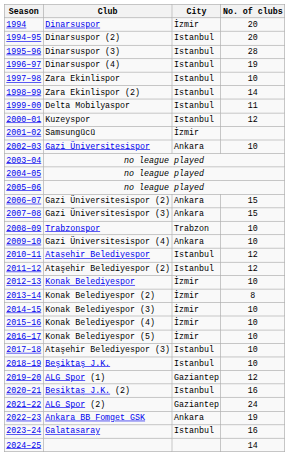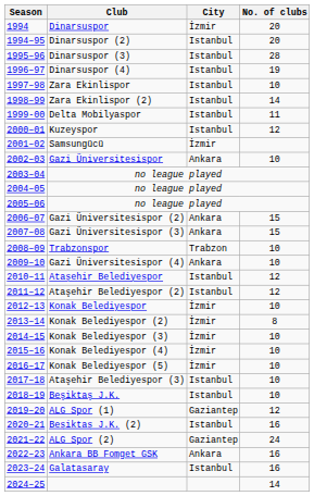 <table class=wikitable>
 <tr>
 <th>Season</th>
 <th>Club</th>
 <th>City</th>
 <th>No. of clubs</th>
 </tr>
 <tr>
 <td><a href='#'>1994</a></td>
 <td><a href='#'>Dinarsuspor</a></td>
 <td>İzmir</td>
 <td align=center>20</td>
 </tr>
 <tr>
 <td><a href='#'>1994–95</a></td>
 <td>Dinarsuspor (2)</td>
 <td>Istanbul</td>
 <td align=center>20</td>
 </tr>
 <tr>
 <td><a href='#'>1995–96</a></td>
 <td>Dinarsuspor (3)</td>
 <td>Istanbul</td>
 <td align=center>28</td>
 </tr>
 <tr>
 <td><a href='#'>1996–97</a></td>
 <td>Dinarsuspor (4)</td>
 <td>Istanbul</td>
 <td align=center>19</td>
 </tr>
 <tr>
 <td><a href='#'>1997–98</a></td>
 <td>Zara Ekinlispor</td>
 <td>Istanbul</td>
 <td align=center>10</td>
 </tr>
 <tr>
 <td><a href='#'>1998–99</a></td>
 <td>Zara Ekinlispor (2)</td>
 <td>Istanbul</td>
 <td align=center>14</td>
 </tr>
 <tr>
 <td><a href='#'>1999-00</a></td>
 <td>Delta Mobilyaspor</td>
 <td>Istanbul</td>
 <td align=center>11</td>
 </tr>
 <tr>
 <td><a href='#'>2000–01</a></td>
 <td>Kuzeyspor</td>
 <td>Istanbul</td>
 <td align=center>12</td>
 </tr>
 <tr>
 <td><a href='#'>2001–02</a></td>
 <td>Samsungücü</td>
 <td>İzmir</td>
 <td></td>
 </tr>
 <tr>
 <td><a href='#'>2002–03</a></td>
 <td><a href='#'>Gazi Üniversitesispor</a></td>
 <td>Ankara</td>
 <td align=center>10</td>
 </tr>
 <tr>
 <td><a href='#'>2003–04</a></td>
 <td align=center colspan=3><em>no league played</em></td>
 </tr>
 <tr>
 <td><a href='#'>2004–05</a></td>
 <td align=center colspan=3><em>no league played</em></td>
 </tr>
 <tr>
 <td><a href='#'>2005–06</a></td>
 <td align=center colspan=3><em>no league played</em></td>
 </tr>
 <tr>
 <td><a href='#'>2006–07</a></td>
 <td>Gazi Üniversitesispor (2)</td>
 <td>Ankara</td>
 <td align=center>15</td>
 </tr>
 <tr>
 <td><a href='#'>2007–08</a></td>
 <td>Gazi Üniversitesispor (3)</td>
 <td>Ankara</td>
 <td align=center>15</td>
 </tr>
 <tr>
 <td><a href='#'>2008–09</a></td>
 <td><a href='#'>Trabzonspor</a></td>
 <td>Trabzon</td>
 <td align=center>10</td>
 </tr>
 <tr>
 <td><a href='#'>2009–10</a></td>
 <td>Gazi Üniversitesispor (4)</td>
 <td>Ankara</td>
 <td align=center>10</td>
 </tr>
 <tr>
 <td><a href='#'>2010–11</a></td>
 <td><a href='#'>Ataşehir Belediyespor</a></td>
 <td>Istanbul</td>
 <td align=center>12</td>
 </tr>
 <tr>
 <td><a href='#'>2011–12</a></td>
 <td>Ataşehir Belediyespor (2)</td>
 <td>Istanbul</td>
 <td align=center>12</td>
 </tr>
 <tr>
 <td><a href='#'>2012–13</a></td>
 <td><a href='#'>Konak Belediyespor</a></td>
 <td>İzmir</td>
 <td align=center>10</td>
 </tr>
 <tr>
 <td><a href='#'>2013–14</a></td>
 <td>Konak Belediyespor (2)</td>
 <td>İzmir</td>
 <td align=center>8</td>
 </tr>
 <tr>
 <td><a href='#'>2014–15</a></td>
 <td>Konak Belediyespor (3)</td>
 <td>İzmir</td>
 <td align=center>10</td>
 </tr>
 <tr>
 <td><a href='#'>2015–16</a></td>
 <td>Konak Belediyespor (4)</td>
 <td>İzmir</td>
 <td align=center>10</td>
 </tr>
 <tr>
 <td><a href='#'>2016–17</a></td>
 <td>Konak Belediyespor (5)</td>
 <td>İzmir</td>
 <td align=center>10</td>
 </tr>
 <tr>
 <td><a href='#'>2017–18</a></td>
 <td>Ataşehir Belediyespor (3)</td>
 <td>Istanbul</td>
 <td align=center>10</td>
 </tr>
 <tr>
 <td><a href='#'>2018–19</a></td>
 <td><a href='#'>Beşiktaş J.K.</a></td>
 <td>Istanbul</td>
 <td align=center>10</td>
 </tr>
 <tr>
 <td><a href='#'>2019–20</a></td>
 <td><a href='#'>ALG Spor</a> (1)</td>
 <td>Gaziantep</td>
 <td align=center>12</td>
 </tr>
 <tr>
 <td><a href='#'>2020–21</a></td>
 <td><a href='#'>Beşiktaş J.K.</a> (2)</td>
 <td>Istanbul</td>
 <td align=center>16</td>
 </tr>
 <tr>
 <td><a href='#'>2021–22</a></td>
 <td><a href='#'>ALG Spor</a> (2)</td>
 <td>Gaziantep</td>
 <td align=center>24</td>
 </tr>
 <tr>
 <td><a href='#'>2022–23</a></td>
 <td><a href='#'>Ankara BB Fomget GSK</a></td>
 <td>Ankara</td>
-<td align=center>19</td>
+<td align=center>16</td>
 </tr>
 <tr>
 <td><a href='#'>2023–24</a></td>
 <td><a href='#'>Galatasaray</a></td>
 <td>Istanbul</td>
 <td align=center>16</td>
 </tr>
 <tr>
 <td><a href='#'>2024–25</a></td>
 <td></td>
 <td></td>
 <td align=center>14</td>
 </tr>
 </table>
